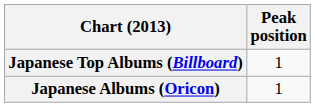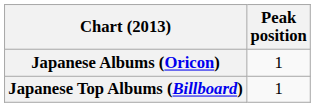 <table class="wikitable sortable plainrowheaders" style="text-align:center">
 <tr>
 <th scope="col">Chart (2013)</th>
 <th scope="col">Peak<br>position</th>
 </tr>
 <tr>
+<th scope="row">Japanese Albums (<a href='#'>Oricon</a>)</th>
+<td>1</td>
+</tr>
+<tr>
 <th scope="row">Japanese Top Albums (<a href='#'><em>Billboard</em></a>)</th>
 <td>1</td>
 </tr>
-<tr>
-<th scope="row">Japanese Albums (<a href='#'>Oricon</a>)</th>
-<td>1</td>
-</tr>
 </table>
